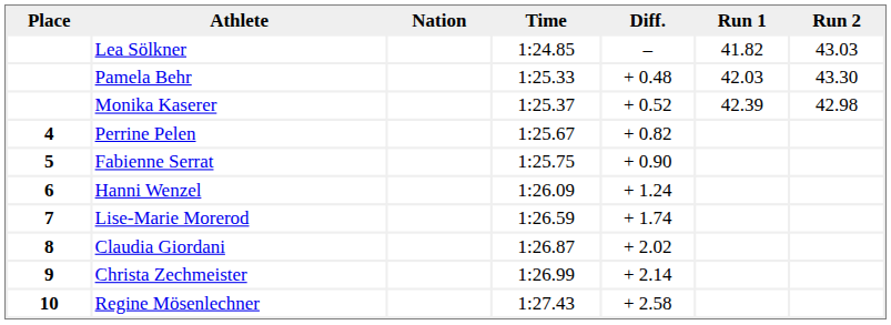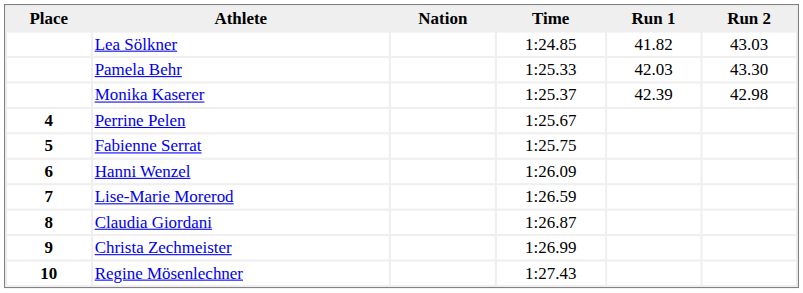 <table style="border-style:solid;border-width:1px;border-color:#808080;background-color:#EFEFEF" cellspacing="2" cellpadding="2" width="750px">
 <tr bgcolor="#EFEFEF">
 <th>Place</th>
 <th>Athlete</th>
 <th>Nation</th>
 <th>Time</th>
-<th>Diff.</th>
 <th>Run 1</th>
 <th>Run 2</th>
 </tr>
 <tr align="center" valign="top" bgcolor="#FFFFFF">
 <th></th>
 <td align="left"><a href='#'>Lea Sölkner</a></td>
 <td align="left"></td>
 <td>1:24.85</td>
-<td>–</td>
 <td>41.82</td>
 <td>43.03</td>
 </tr>
 <tr align="center" valign="top" bgcolor="#FFFFFF">
 <th></th>
 <td align="left"><a href='#'>Pamela Behr</a></td>
 <td align="left"></td>
 <td>1:25.33</td>
-<td>+ 0.48</td>
 <td>42.03</td>
 <td>43.30</td>
 </tr>
 <tr align="center" valign="top" bgcolor="#FFFFFF">
 <th></th>
 <td align="left"><a href='#'>Monika Kaserer</a></td>
 <td align="left"></td>
 <td>1:25.37</td>
-<td>+ 0.52</td>
 <td>42.39</td>
 <td>42.98</td>
 </tr>
 <tr align="center" valign="top" bgcolor="#FFFFFF">
 <th>4</th>
 <td align="left"><a href='#'>Perrine Pelen</a></td>
 <td align="left"></td>
 <td>1:25.67</td>
-<td>+ 0.82</td>
 <td></td>
 <td></td>
 </tr>
 <tr align="center" valign="top" bgcolor="#FFFFFF">
 <th>5</th>
 <td align="left"><a href='#'>Fabienne Serrat</a></td>
 <td align="left"></td>
 <td>1:25.75</td>
-<td>+ 0.90</td>
 <td></td>
 <td></td>
 </tr>
 <tr align="center" valign="top" bgcolor="#FFFFFF">
 <th>6</th>
 <td align="left"><a href='#'>Hanni Wenzel</a></td>
 <td align="left"></td>
 <td>1:26.09</td>
-<td>+ 1.24</td>
 <td></td>
 <td></td>
 </tr>
 <tr align="center" valign="top" bgcolor="#FFFFFF">
 <th>7</th>
 <td align="left"><a href='#'>Lise-Marie Morerod</a></td>
 <td align="left"></td>
 <td>1:26.59</td>
-<td>+ 1.74</td>
 <td></td>
 <td></td>
 </tr>
 <tr align="center" valign="top" bgcolor="#FFFFFF">
 <th>8</th>
 <td align="left"><a href='#'>Claudia Giordani</a></td>
 <td align="left"></td>
 <td>1:26.87</td>
-<td>+ 2.02</td>
 <td></td>
 <td></td>
 </tr>
 <tr align="center" valign="top" bgcolor="#FFFFFF">
 <th>9</th>
 <td align="left"><a href='#'>Christa Zechmeister</a></td>
 <td align="left"></td>
 <td>1:26.99</td>
-<td>+ 2.14</td>
 <td></td>
 <td></td>
 </tr>
 <tr align="center" valign="top" bgcolor="#FFFFFF">
 <th>10</th>
 <td align="left"><a href='#'>Regine Mösenlechner</a></td>
 <td align="left"></td>
 <td>1:27.43</td>
-<td>+ 2.58</td>
 <td></td>
 <td></td>
 </tr>
 </table>
